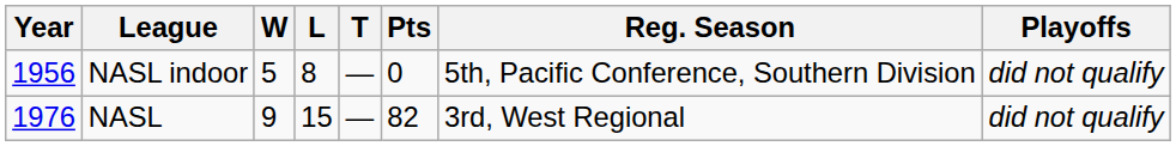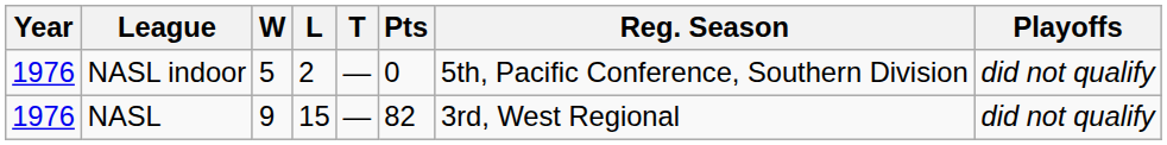 <table class="wikitable">
 <tr>
 <th>Year</th>
 <th>League</th>
 <th>W</th>
 <th>L</th>
 <th>T</th>
 <th>Pts</th>
 <th>Reg. Season</th>
 <th>Playoffs</th>
 </tr>
 <tr>
-<td><a href='#'>1956</a></td>
+<td><a href='#'>1976</a></td>
 <td>NASL indoor</td>
 <td>5</td>
-<td>8</td>
+<td>2</td>
 <td>—</td>
 <td>0</td>
 <td>5th, Pacific Conference, Southern Division</td>
 <td><em>did not qualify</em></td>
 </tr>
 <tr>
 <td><a href='#'>1976</a></td>
 <td>NASL</td>
 <td>9</td>
 <td>15</td>
 <td>—</td>
 <td>82</td>
 <td>3rd, West Regional</td>
 <td><em>did not qualify</em></td>
 </tr>
 </table>
